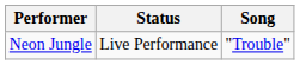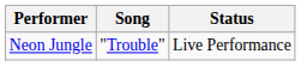 <table class="wikitable" style="font-size: 85%">
 <tr>
 <th>Performer</th>
+<th>Song</th>
 <th>Status</th>
-<th>Song</th>
 </tr>
 <tr>
 <td> <a href='#'>Neon Jungle</a></td>
+<td>"<a href='#'>Trouble</a>"</td>
 <td>Live Performance</td>
-<td>"<a href='#'>Trouble</a>"</td>
 </tr>
 </table>
